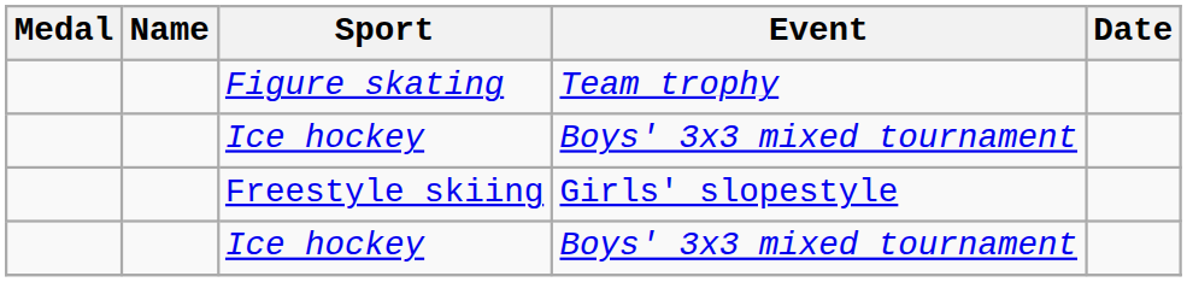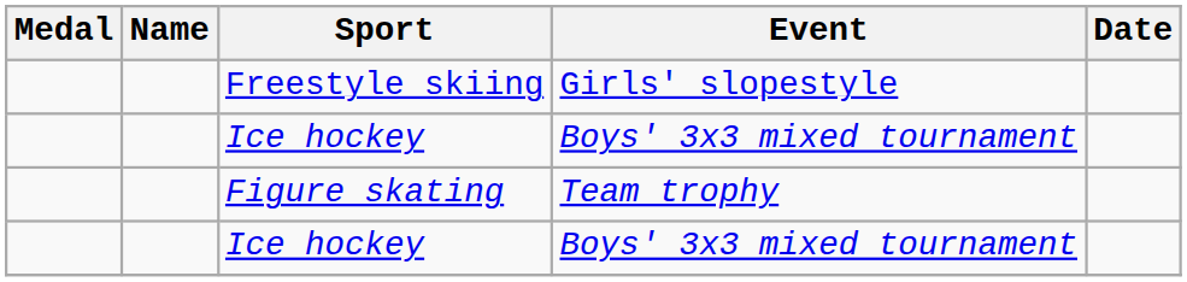 <table class="wikitable sortable" style="font-size: 95%">
 <tr>
 <th>Medal</th>
 <th>Name</th>
 <th>Sport</th>
 <th>Event</th>
 <th>Date</th>
+</tr>
+<tr>
+<td></td>
+<td></td>
+<td><a href='#'>Freestyle skiing</a></td>
+<td><a href='#'>Girls' slopestyle</a></td>
+<td></td>
+</tr>
+<tr>
+<td><em></em></td>
+<td><em></em></td>
+<td><em><a href='#'>Ice hockey</a></em></td>
+<td><em><a href='#'>Boys' 3x3 mixed tournament</a></em></td>
+<td><em></em></td>
 </tr>
 <tr>
 <td><em></em></td>
 <td><em></em></td>
 <td><em><a href='#'>Figure skating</a></em></td>
 <td><em><a href='#'>Team trophy</a></em></td>
 <td><em></em></td>
 </tr>
 <tr>
 <td><em></em></td>
 <td><em></em></td>
 <td><em><a href='#'>Ice hockey</a></em></td>
 <td><em><a href='#'>Boys' 3x3 mixed tournament</a></em></td>
 <td><em></em></td>
 </tr>
 <tr>
-<td></td>
-<td></td>
-<td><a href='#'>Freestyle skiing</a></td>
-<td><a href='#'>Girls' slopestyle</a></td>
-<td></td>
-</tr>
-<tr>
-<td><em></em></td>
-<td><em></em></td>
-<td><em><a href='#'>Ice hockey</a></em></td>
-<td><em><a href='#'>Boys' 3x3 mixed tournament</a></em></td>
-<td><em></em></td>
-</tr>
-<tr>
 </tr>
 </table>
